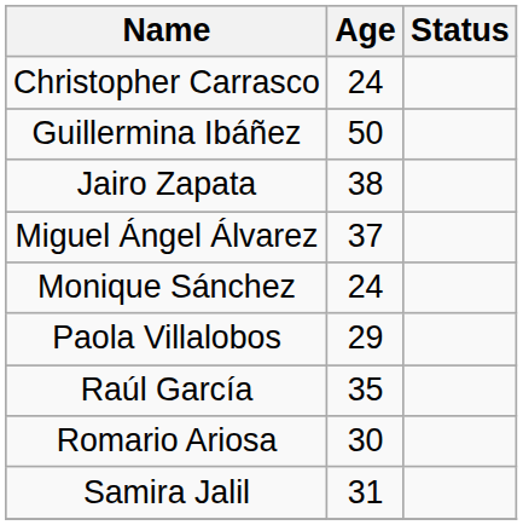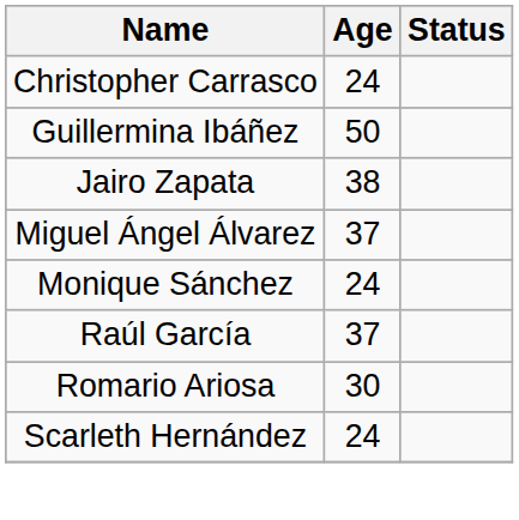 <table class="wikitable sortable" style="text-align:center;">
 <tr>
 <th>Name</th>
 <th>Age</th>
 <th>Status</th>
 </tr>
 <tr>
 <td>Christopher Carrasco</td>
 <td>24</td>
 <td></td>
 </tr>
 <tr>
 <td>Guillermina Ibáñez</td>
 <td>50</td>
 <td></td>
 </tr>
 <tr>
 <td>Jairo Zapata</td>
 <td>38</td>
 <td></td>
 </tr>
 <tr>
 <td>Miguel Ángel Álvarez</td>
 <td>37</td>
 <td></td>
 </tr>
 <tr>
 <td>Monique Sánchez</td>
 <td>24</td>
 <td></td>
 </tr>
 <tr>
-<td>Paola Villalobos</td>
-<td>29</td>
-<td></td>
-</tr>
-<tr>
 <td>Raúl García</td>
-<td>35</td>
+<td>37</td>
 <td></td>
 </tr>
 <tr>
 <td>Romario Ariosa</td>
 <td>30</td>
 <td></td>
 </tr>
 <tr>
-<td>Samira Jalil</td>
-<td>31</td>
+<td>Scarleth Hernández</td>
+<td>24</td>
 <td></td>
 </tr>
 <tr>
 </tr>
 </table>
